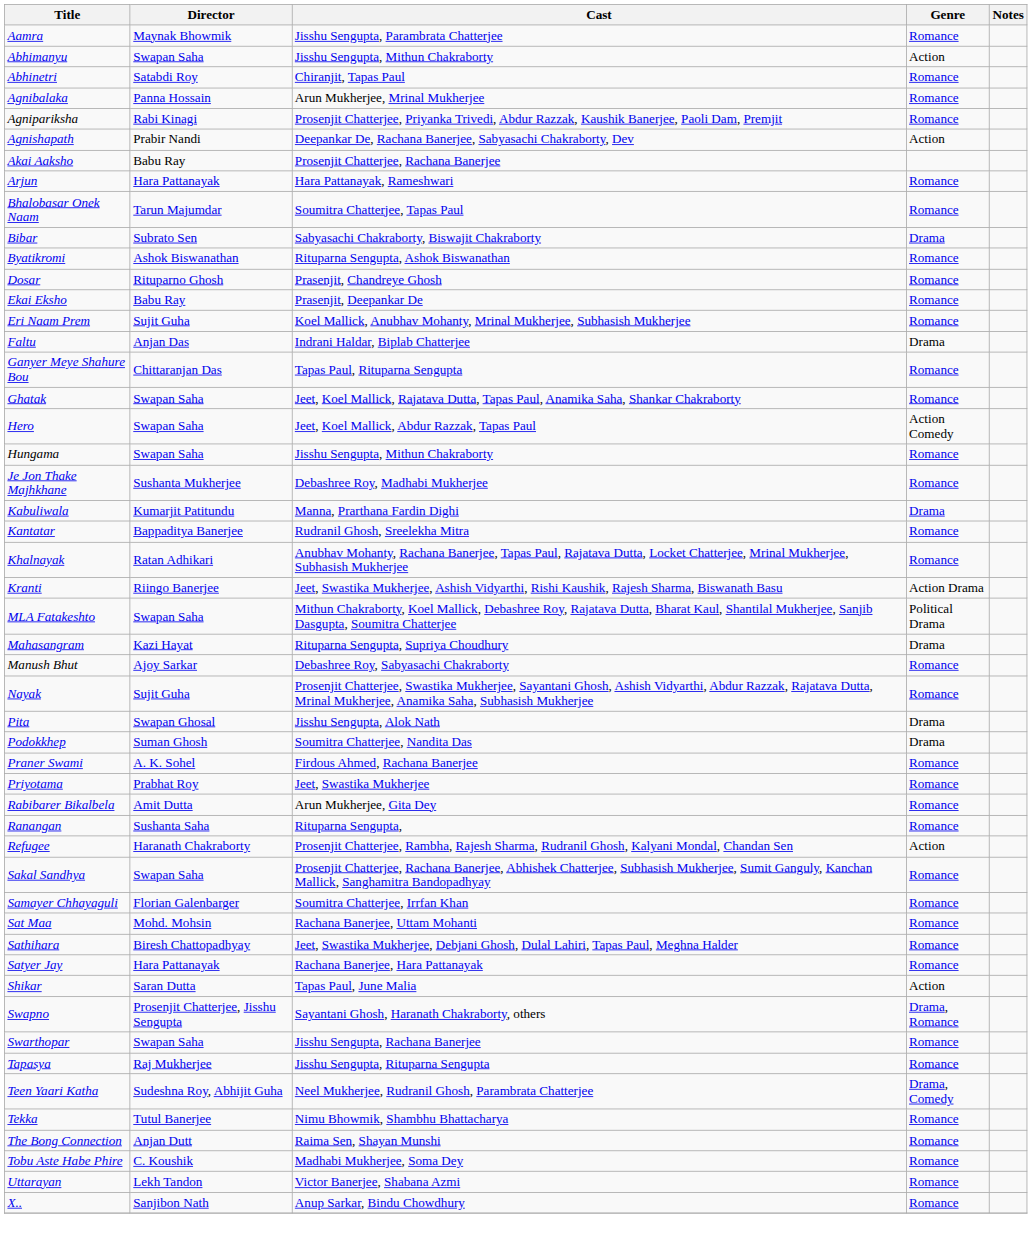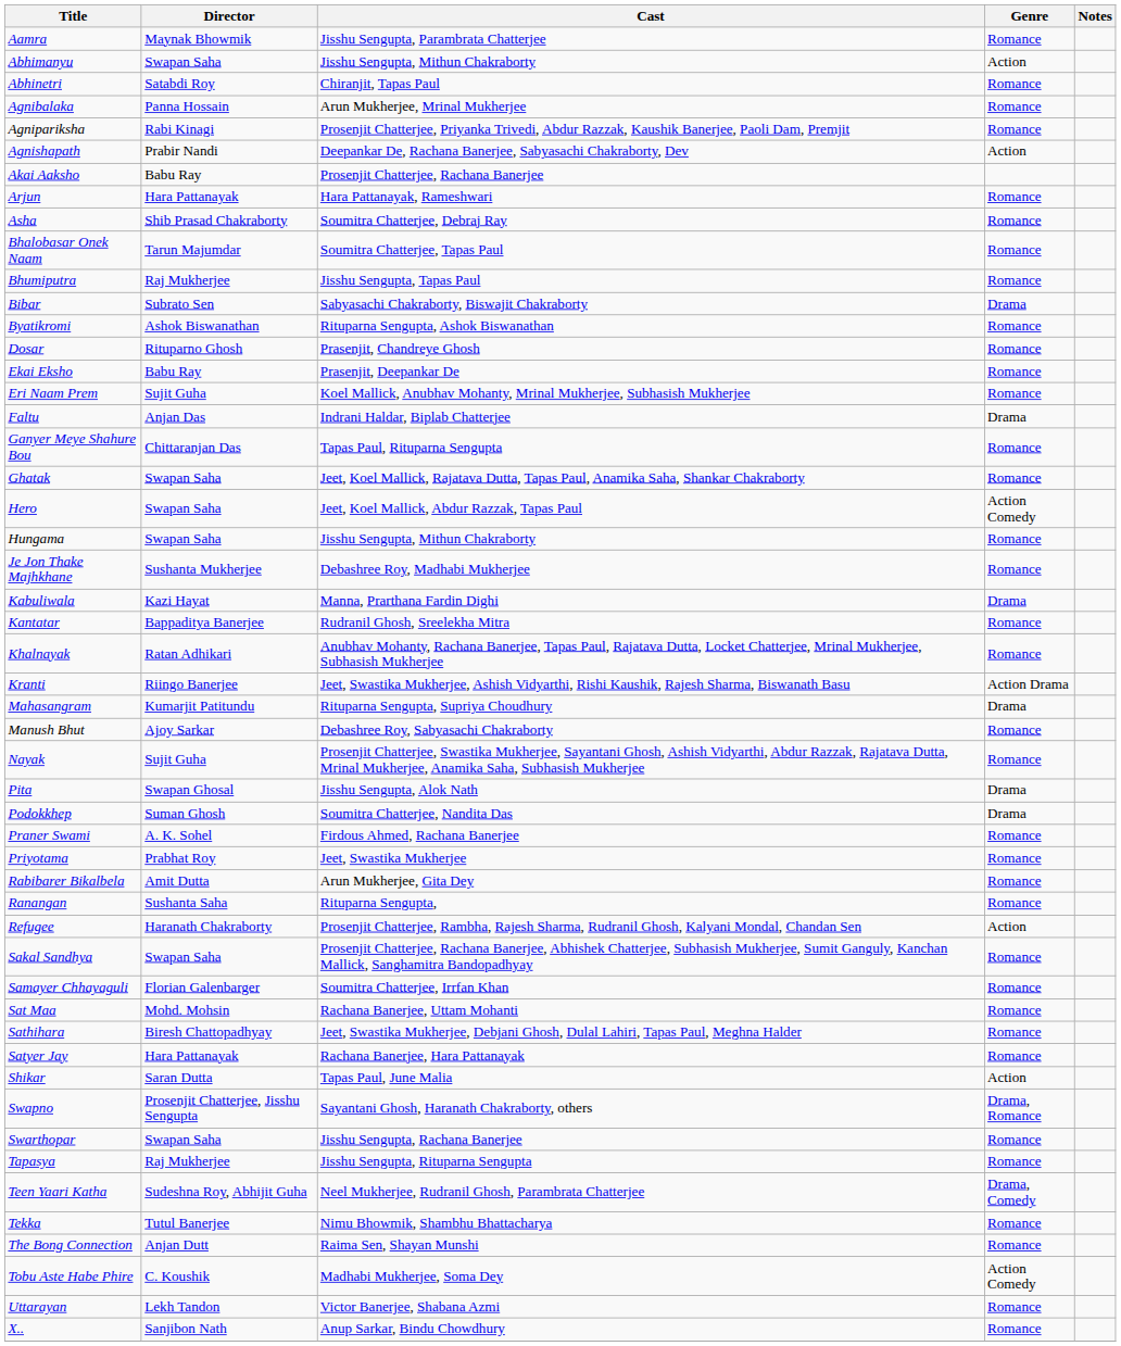 <table class="wikitable sortable" border="0">
 <tr>
 <th>Title</th>
 <th>Director</th>
 <th>Cast</th>
 <th>Genre</th>
 <th>Notes</th>
 </tr>
 <tr>
 <td><em><a href='#'>Aamra</a></em></td>
 <td><a href='#'>Maynak Bhowmik</a></td>
 <td><a href='#'>Jisshu Sengupta</a>, <a href='#'>Parambrata Chatterjee</a></td>
 <td><a href='#'>Romance</a></td>
 <td></td>
 </tr>
 <tr>
 <td><em><a href='#'>Abhimanyu</a></em></td>
 <td><a href='#'>Swapan Saha</a></td>
 <td><a href='#'>Jisshu Sengupta</a>, <a href='#'>Mithun Chakraborty</a></td>
 <td>Action</td>
 <td></td>
 </tr>
 <tr>
 <td><em><a href='#'>Abhinetri</a></em></td>
 <td><a href='#'>Satabdi Roy</a></td>
 <td><a href='#'>Chiranjit</a>, <a href='#'>Tapas Paul</a></td>
 <td><a href='#'>Romance</a></td>
 <td></td>
 </tr>
 <tr>
 <td><em><a href='#'>Agnibalaka</a></em></td>
 <td><a href='#'>Panna Hossain</a></td>
 <td>Arun Mukherjee, <a href='#'>Mrinal Mukherjee</a></td>
 <td><a href='#'>Romance</a></td>
 <td></td>
 </tr>
 <tr>
 <td><em>Agnipariksha</em></td>
 <td><a href='#'>Rabi Kinagi</a></td>
 <td><a href='#'>Prosenjit Chatterjee</a>, <a href='#'>Priyanka Trivedi</a>, <a href='#'>Abdur Razzak</a>, <a href='#'>Kaushik Banerjee</a>, <a href='#'>Paoli Dam</a>, <a href='#'>Premjit</a></td>
 <td><a href='#'>Romance</a></td>
 <td></td>
 </tr>
 <tr>
 <td><em><a href='#'>Agnishapath</a></em></td>
 <td>Prabir Nandi</td>
 <td><a href='#'>Deepankar De</a>, <a href='#'>Rachana Banerjee</a>, <a href='#'>Sabyasachi Chakraborty</a>, <a href='#'>Dev</a></td>
 <td>Action</td>
 <td></td>
 </tr>
 <tr>
 <td><em><a href='#'>Akai Aaksho</a></em></td>
 <td>Babu Ray</td>
 <td><a href='#'>Prosenjit Chatterjee</a>, <a href='#'>Rachana Banerjee</a></td>
 <td></td>
 <td></td>
 </tr>
 <tr>
 <td><em><a href='#'>Arjun</a></em></td>
 <td><a href='#'>Hara Pattanayak</a></td>
 <td><a href='#'>Hara Pattanayak</a>, <a href='#'>Rameshwari</a></td>
 <td><a href='#'>Romance</a></td>
 <td></td>
 </tr>
 <tr>
+<td><em><a href='#'>Asha</a></em></td>
+<td><a href='#'>Shib Prasad Chakraborty</a></td>
+<td><a href='#'>Soumitra Chatterjee</a>, <a href='#'>Debraj Ray</a></td>
+<td><a href='#'>Romance</a></td>
+<td></td>
+</tr>
+<tr>
 <td><em><a href='#'>Bhalobasar Onek Naam</a></em></td>
 <td><a href='#'>Tarun Majumdar</a></td>
 <td><a href='#'>Soumitra Chatterjee</a>, <a href='#'>Tapas Paul</a></td>
+<td><a href='#'>Romance</a></td>
+<td></td>
+</tr>
+<tr>
+<td><em><a href='#'>Bhumiputra</a></em></td>
+<td><a href='#'>Raj Mukherjee</a></td>
+<td><a href='#'>Jisshu Sengupta</a>, <a href='#'>Tapas Paul</a></td>
 <td><a href='#'>Romance</a></td>
 <td></td>
 </tr>
 <tr>
 <td><em><a href='#'>Bibar</a></em></td>
 <td><a href='#'>Subrato Sen</a></td>
 <td><a href='#'>Sabyasachi Chakraborty</a>, <a href='#'>Biswajit Chakraborty</a></td>
 <td><a href='#'>Drama</a></td>
 <td></td>
 </tr>
 <tr>
 <td><em><a href='#'>Byatikromi</a></em></td>
 <td><a href='#'>Ashok Biswanathan</a></td>
 <td><a href='#'>Rituparna Sengupta</a>, <a href='#'>Ashok Biswanathan</a></td>
 <td><a href='#'>Romance</a></td>
 <td></td>
 </tr>
 <tr>
 <td><em><a href='#'>Dosar</a></em></td>
 <td><a href='#'>Rituparno Ghosh</a></td>
 <td><a href='#'>Prasenjit</a>, <a href='#'>Chandreye Ghosh</a></td>
 <td><a href='#'>Romance</a></td>
 <td></td>
 </tr>
 <tr>
 <td><em><a href='#'>Ekai Eksho</a></em></td>
 <td><a href='#'>Babu Ray</a></td>
 <td><a href='#'>Prasenjit</a>, <a href='#'>Deepankar De</a></td>
 <td><a href='#'>Romance</a></td>
 <td></td>
 </tr>
 <tr>
 <td><em><a href='#'>Eri Naam Prem</a></em></td>
 <td><a href='#'>Sujit Guha</a></td>
 <td><a href='#'>Koel Mallick</a>, <a href='#'>Anubhav Mohanty</a>, <a href='#'>Mrinal Mukherjee</a>, <a href='#'>Subhasish Mukherjee</a></td>
 <td><a href='#'>Romance</a></td>
 <td></td>
 </tr>
 <tr>
 <td><em><a href='#'>Faltu</a></em></td>
 <td><a href='#'>Anjan Das</a></td>
 <td><a href='#'>Indrani Haldar</a>, <a href='#'>Biplab Chatterjee</a></td>
 <td>Drama</td>
 <td></td>
 </tr>
 <tr>
 <td><em><a href='#'>Ganyer Meye Shahure Bou</a></em></td>
 <td><a href='#'>Chittaranjan Das</a></td>
 <td><a href='#'>Tapas Paul</a>, <a href='#'>Rituparna Sengupta</a></td>
 <td><a href='#'>Romance</a></td>
 <td></td>
 </tr>
 <tr>
 <td><em><a href='#'>Ghatak</a></em></td>
 <td><a href='#'>Swapan Saha</a></td>
 <td><a href='#'>Jeet</a>, <a href='#'>Koel Mallick</a>, <a href='#'>Rajatava Dutta</a>, <a href='#'>Tapas Paul</a>, <a href='#'>Anamika Saha</a>, <a href='#'>Shankar Chakraborty</a></td>
 <td><a href='#'>Romance</a></td>
 <td></td>
 </tr>
 <tr>
 <td><em><a href='#'>Hero</a></em></td>
 <td><a href='#'>Swapan Saha</a></td>
 <td><a href='#'>Jeet</a>, <a href='#'>Koel Mallick</a>, <a href='#'>Abdur Razzak</a>, <a href='#'>Tapas Paul</a></td>
 <td>Action Comedy</td>
 <td></td>
 </tr>
 <tr>
 <td><em>Hungama</em></td>
 <td><a href='#'>Swapan Saha</a></td>
 <td><a href='#'>Jisshu Sengupta</a>, <a href='#'>Mithun Chakraborty</a></td>
 <td><a href='#'>Romance</a></td>
 <td></td>
 </tr>
 <tr>
 <td><em><a href='#'>Je Jon Thake Majhkhane</a></em></td>
 <td><a href='#'>Sushanta Mukherjee</a></td>
 <td><a href='#'>Debashree Roy</a>, <a href='#'>Madhabi Mukherjee</a></td>
 <td><a href='#'>Romance</a></td>
 <td></td>
 </tr>
 <tr>
 <td><em><a href='#'>Kabuliwala</a></em></td>
-<td><a href='#'>Kumarjit Patitundu</a></td>
+<td><a href='#'>Kazi Hayat</a></td>
 <td><a href='#'>Manna</a>, <a href='#'>Prarthana Fardin Dighi</a></td>
 <td><a href='#'>Drama</a></td>
 <td></td>
 </tr>
 <tr>
 <td><em><a href='#'>Kantatar</a></em></td>
 <td><a href='#'>Bappaditya Banerjee</a></td>
 <td><a href='#'>Rudranil Ghosh</a>, <a href='#'>Sreelekha Mitra</a></td>
 <td><a href='#'>Romance</a></td>
 <td></td>
 </tr>
 <tr>
 <td><em><a href='#'>Khalnayak</a></em></td>
 <td><a href='#'>Ratan Adhikari</a></td>
 <td><a href='#'>Anubhav Mohanty</a>, <a href='#'>Rachana Banerjee</a>, <a href='#'>Tapas Paul</a>, <a href='#'>Rajatava Dutta</a>, <a href='#'>Locket Chatterjee</a>, <a href='#'>Mrinal Mukherjee</a>, <a href='#'>Subhasish Mukherjee</a></td>
 <td><a href='#'>Romance</a></td>
 <td></td>
 </tr>
 <tr>
 <td><em><a href='#'>Kranti</a></em></td>
 <td><a href='#'>Riingo Banerjee</a></td>
 <td><a href='#'>Jeet</a>, <a href='#'>Swastika Mukherjee</a>, <a href='#'>Ashish Vidyarthi</a>, <a href='#'>Rishi Kaushik</a>, <a href='#'>Rajesh Sharma</a>, <a href='#'>Biswanath Basu</a></td>
 <td>Action Drama</td>
 <td></td>
 </tr>
 <tr>
-<td><em><a href='#'>MLA Fatakeshto</a></em></td>
-<td><a href='#'>Swapan Saha</a></td>
-<td><a href='#'>Mithun Chakraborty</a>, <a href='#'>Koel Mallick</a>, <a href='#'>Debashree Roy</a>, <a href='#'>Rajatava Dutta</a>, <a href='#'>Bharat Kaul</a>, <a href='#'>Shantilal Mukherjee</a>, <a href='#'>Sanjib Dasgupta</a>, <a href='#'>Soumitra Chatterjee</a></td>
-<td>Political Drama</td>
-<td></td>
-</tr>
-<tr>
 <td><em><a href='#'>Mahasangram</a></em></td>
-<td><a href='#'>Kazi Hayat</a></td>
+<td><a href='#'>Kumarjit Patitundu</a></td>
 <td><a href='#'>Rituparna Sengupta</a>, <a href='#'>Supriya Choudhury</a></td>
 <td>Drama</td>
 <td></td>
 </tr>
 <tr>
 <td><em>Manush Bhut</em></td>
 <td><a href='#'>Ajoy Sarkar</a></td>
 <td><a href='#'>Debashree Roy</a>, <a href='#'>Sabyasachi Chakraborty</a></td>
 <td><a href='#'>Romance</a></td>
 <td></td>
 </tr>
 <tr>
 <td><em><a href='#'>Nayak</a></em></td>
 <td><a href='#'>Sujit Guha</a></td>
 <td><a href='#'>Prosenjit Chatterjee</a>, <a href='#'>Swastika Mukherjee</a>, <a href='#'>Sayantani Ghosh</a>, <a href='#'>Ashish Vidyarthi</a>, <a href='#'>Abdur Razzak</a>, <a href='#'>Rajatava Dutta</a>, <a href='#'>Mrinal Mukherjee</a>, <a href='#'>Anamika Saha</a>, <a href='#'>Subhasish Mukherjee</a></td>
 <td><a href='#'>Romance</a></td>
 <td></td>
 </tr>
 <tr>
 <td><em><a href='#'>Pita</a></em></td>
 <td><a href='#'>Swapan Ghosal</a></td>
 <td><a href='#'>Jisshu Sengupta</a>, <a href='#'>Alok Nath</a></td>
 <td>Drama</td>
 <td></td>
 </tr>
 <tr>
 <td><em><a href='#'>Podokkhep</a></em></td>
 <td><a href='#'>Suman Ghosh</a></td>
 <td><a href='#'>Soumitra Chatterjee</a>, <a href='#'>Nandita Das</a></td>
 <td>Drama</td>
 <td></td>
 </tr>
 <tr>
 <td><em><a href='#'>Praner Swami</a></em></td>
 <td><a href='#'>A. K. Sohel</a></td>
 <td><a href='#'>Firdous Ahmed</a>, <a href='#'>Rachana Banerjee</a></td>
 <td><a href='#'>Romance</a></td>
 <td></td>
 </tr>
 <tr>
 <td><em><a href='#'>Priyotama</a></em></td>
 <td><a href='#'>Prabhat Roy</a></td>
 <td><a href='#'>Jeet</a>, <a href='#'>Swastika Mukherjee</a></td>
 <td><a href='#'>Romance</a></td>
 <td></td>
 </tr>
 <tr>
 <td><em><a href='#'>Rabibarer Bikalbela</a></em></td>
 <td><a href='#'>Amit Dutta</a></td>
 <td>Arun Mukherjee, <a href='#'>Gita Dey</a></td>
 <td><a href='#'>Romance</a></td>
 <td></td>
 </tr>
 <tr>
 <td><em><a href='#'>Ranangan</a></em></td>
 <td><a href='#'>Sushanta Saha</a></td>
 <td><a href='#'>Rituparna Sengupta</a>,</td>
 <td><a href='#'>Romance</a></td>
 <td></td>
 </tr>
 <tr>
 <td><em><a href='#'>Refugee</a></em></td>
 <td><a href='#'>Haranath Chakraborty</a></td>
 <td><a href='#'>Prosenjit Chatterjee</a>, <a href='#'>Rambha</a>, <a href='#'>Rajesh Sharma</a>, <a href='#'>Rudranil Ghosh</a>, <a href='#'>Kalyani Mondal</a>, <a href='#'>Chandan Sen</a></td>
 <td>Action</td>
 <td></td>
 </tr>
 <tr>
 <td><em><a href='#'>Sakal Sandhya</a></em></td>
 <td><a href='#'>Swapan Saha</a></td>
 <td><a href='#'>Prosenjit Chatterjee</a>, <a href='#'>Rachana Banerjee</a>, <a href='#'>Abhishek Chatterjee</a>, <a href='#'>Subhasish Mukherjee</a>, <a href='#'>Sumit Ganguly</a>, <a href='#'>Kanchan Mallick</a>, <a href='#'>Sanghamitra Bandopadhyay</a></td>
 <td><a href='#'>Romance</a></td>
 <td></td>
 </tr>
 <tr>
 <td><em><a href='#'>Samayer Chhayaguli</a></em></td>
 <td><a href='#'>Florian Galenbarger</a></td>
 <td><a href='#'>Soumitra Chatterjee</a>, <a href='#'>Irrfan Khan</a></td>
 <td><a href='#'>Romance</a></td>
 <td></td>
 </tr>
 <tr>
 <td><em><a href='#'>Sat Maa</a></em></td>
 <td><a href='#'>Mohd. Mohsin</a></td>
 <td><a href='#'>Rachana Banerjee</a>, <a href='#'>Uttam Mohanti</a></td>
 <td><a href='#'>Romance</a></td>
 <td></td>
 </tr>
 <tr>
 <td><em><a href='#'>Sathihara</a></em></td>
 <td><a href='#'>Biresh Chattopadhyay</a></td>
 <td><a href='#'>Jeet</a>, <a href='#'>Swastika Mukherjee</a>, <a href='#'>Debjani Ghosh</a>, <a href='#'>Dulal Lahiri</a>, <a href='#'>Tapas Paul</a>, <a href='#'>Meghna Halder</a></td>
 <td><a href='#'>Romance</a></td>
 <td></td>
 </tr>
 <tr>
 <td><em><a href='#'>Satyer Jay</a></em></td>
 <td><a href='#'>Hara Pattanayak</a></td>
 <td><a href='#'>Rachana Banerjee</a>, <a href='#'>Hara Pattanayak</a></td>
 <td><a href='#'>Romance</a></td>
 <td></td>
 </tr>
 <tr>
 <td><em><a href='#'>Shikar</a></em></td>
 <td><a href='#'>Saran Dutta</a></td>
 <td><a href='#'>Tapas Paul</a>, <a href='#'>June Malia</a></td>
 <td>Action</td>
 <td></td>
 </tr>
 <tr>
 <td><em><a href='#'>Swapno</a></em></td>
 <td><a href='#'>Prosenjit Chatterjee</a>, <a href='#'>Jisshu Sengupta</a></td>
 <td><a href='#'>Sayantani Ghosh</a>, <a href='#'>Haranath Chakraborty</a>, others</td>
 <td><a href='#'>Drama</a>, <a href='#'>Romance</a></td>
 <td></td>
 </tr>
 <tr>
 <td><em><a href='#'>Swarthopar</a></em></td>
 <td><a href='#'>Swapan Saha</a></td>
 <td><a href='#'>Jisshu Sengupta</a>, <a href='#'>Rachana Banerjee</a></td>
 <td><a href='#'>Romance</a></td>
 <td></td>
 </tr>
 <tr>
 <td><em><a href='#'>Tapasya</a></em></td>
 <td><a href='#'>Raj Mukherjee</a></td>
 <td><a href='#'>Jisshu Sengupta</a>, <a href='#'>Rituparna Sengupta</a></td>
 <td><a href='#'>Romance</a></td>
 <td></td>
 </tr>
 <tr>
 <td><em><a href='#'>Teen Yaari Katha</a></em></td>
 <td><a href='#'>Sudeshna Roy</a>, <a href='#'>Abhijit Guha</a></td>
 <td><a href='#'>Neel Mukherjee</a>, <a href='#'>Rudranil Ghosh</a>, <a href='#'>Parambrata Chatterjee</a></td>
 <td><a href='#'>Drama</a>, <a href='#'>Comedy</a></td>
 <td></td>
 </tr>
 <tr>
 <td><em><a href='#'>Tekka</a></em></td>
 <td><a href='#'>Tutul Banerjee</a></td>
 <td><a href='#'>Nimu Bhowmik</a>, <a href='#'>Shambhu Bhattacharya</a></td>
 <td><a href='#'>Romance</a></td>
 <td></td>
 </tr>
 <tr>
 <td><em><a href='#'>The Bong Connection</a></em></td>
 <td><a href='#'>Anjan Dutt</a></td>
 <td><a href='#'>Raima Sen</a>, <a href='#'>Shayan Munshi</a></td>
 <td><a href='#'>Romance</a></td>
 <td></td>
 </tr>
 <tr>
 <td><em><a href='#'>Tobu Aste Habe Phire</a></em></td>
 <td><a href='#'>C. Koushik</a></td>
 <td><a href='#'>Madhabi Mukherjee</a>, <a href='#'>Soma Dey</a></td>
-<td><a href='#'>Romance</a></td>
+<td>Action Comedy</td>
 <td></td>
 </tr>
 <tr>
 <td><em><a href='#'>Uttarayan</a></em></td>
 <td><a href='#'>Lekh Tandon</a></td>
 <td><a href='#'>Victor Banerjee</a>, <a href='#'>Shabana Azmi</a></td>
 <td><a href='#'>Romance</a></td>
 <td></td>
 </tr>
 <tr>
 <td><em><a href='#'>X..</a></em></td>
 <td><a href='#'>Sanjibon Nath</a></td>
 <td><a href='#'>Anup Sarkar</a>, <a href='#'>Bindu Chowdhury</a></td>
 <td><a href='#'>Romance</a></td>
 <td></td>
 </tr>
 <tr>
 </tr>
 </table>
